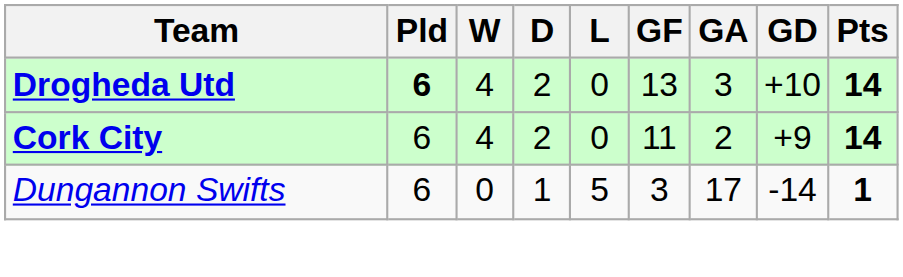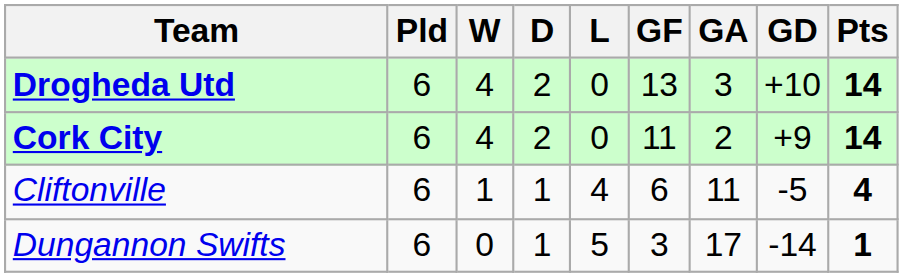 <table class="wikitable" style="text-align: center;">
 <tr>
 <th width="175">Team</th>
 <th width="20">Pld</th>
 <th width="20">W</th>
 <th width="20">D</th>
 <th width="20">L</th>
 <th width="20">GF</th>
 <th width="20">GA</th>
 <th width="20">GD</th>
 <th width="20">Pts</th>
 </tr>
 <tr style="background: #ccffcc;">
 <td style="text-align:left;"> <strong><a href='#'>Drogheda Utd</a></strong></td>
-<td><strong>6</strong></td>
+<td>6</td>
 <td>4</td>
 <td>2</td>
 <td>0</td>
 <td>13</td>
 <td>3</td>
 <td>+10</td>
 <td><strong>14</strong></td>
 </tr>
 <tr style="background: #ccffcc;">
 <td style="text-align:left;"> <strong><a href='#'>Cork City</a></strong></td>
 <td>6</td>
 <td>4</td>
 <td>2</td>
 <td>0</td>
 <td>11</td>
 <td>2</td>
 <td>+9</td>
 <td><strong>14</strong></td>
 </tr>
 <tr>
+<td style="text-align:left;"> <em><a href='#'>Cliftonville</a></em></td>
+<td>6</td>
+<td>1</td>
+<td>1</td>
+<td>4</td>
+<td>6</td>
+<td>11</td>
+<td>-5</td>
+<td><strong>4</strong></td>
+</tr>
+<tr>
 <td style="text-align:left;"> <em><a href='#'>Dungannon Swifts</a></em></td>
 <td>6</td>
 <td>0</td>
 <td>1</td>
 <td>5</td>
 <td>3</td>
 <td>17</td>
 <td>-14</td>
 <td><strong>1</strong></td>
 </tr>
 </table>
